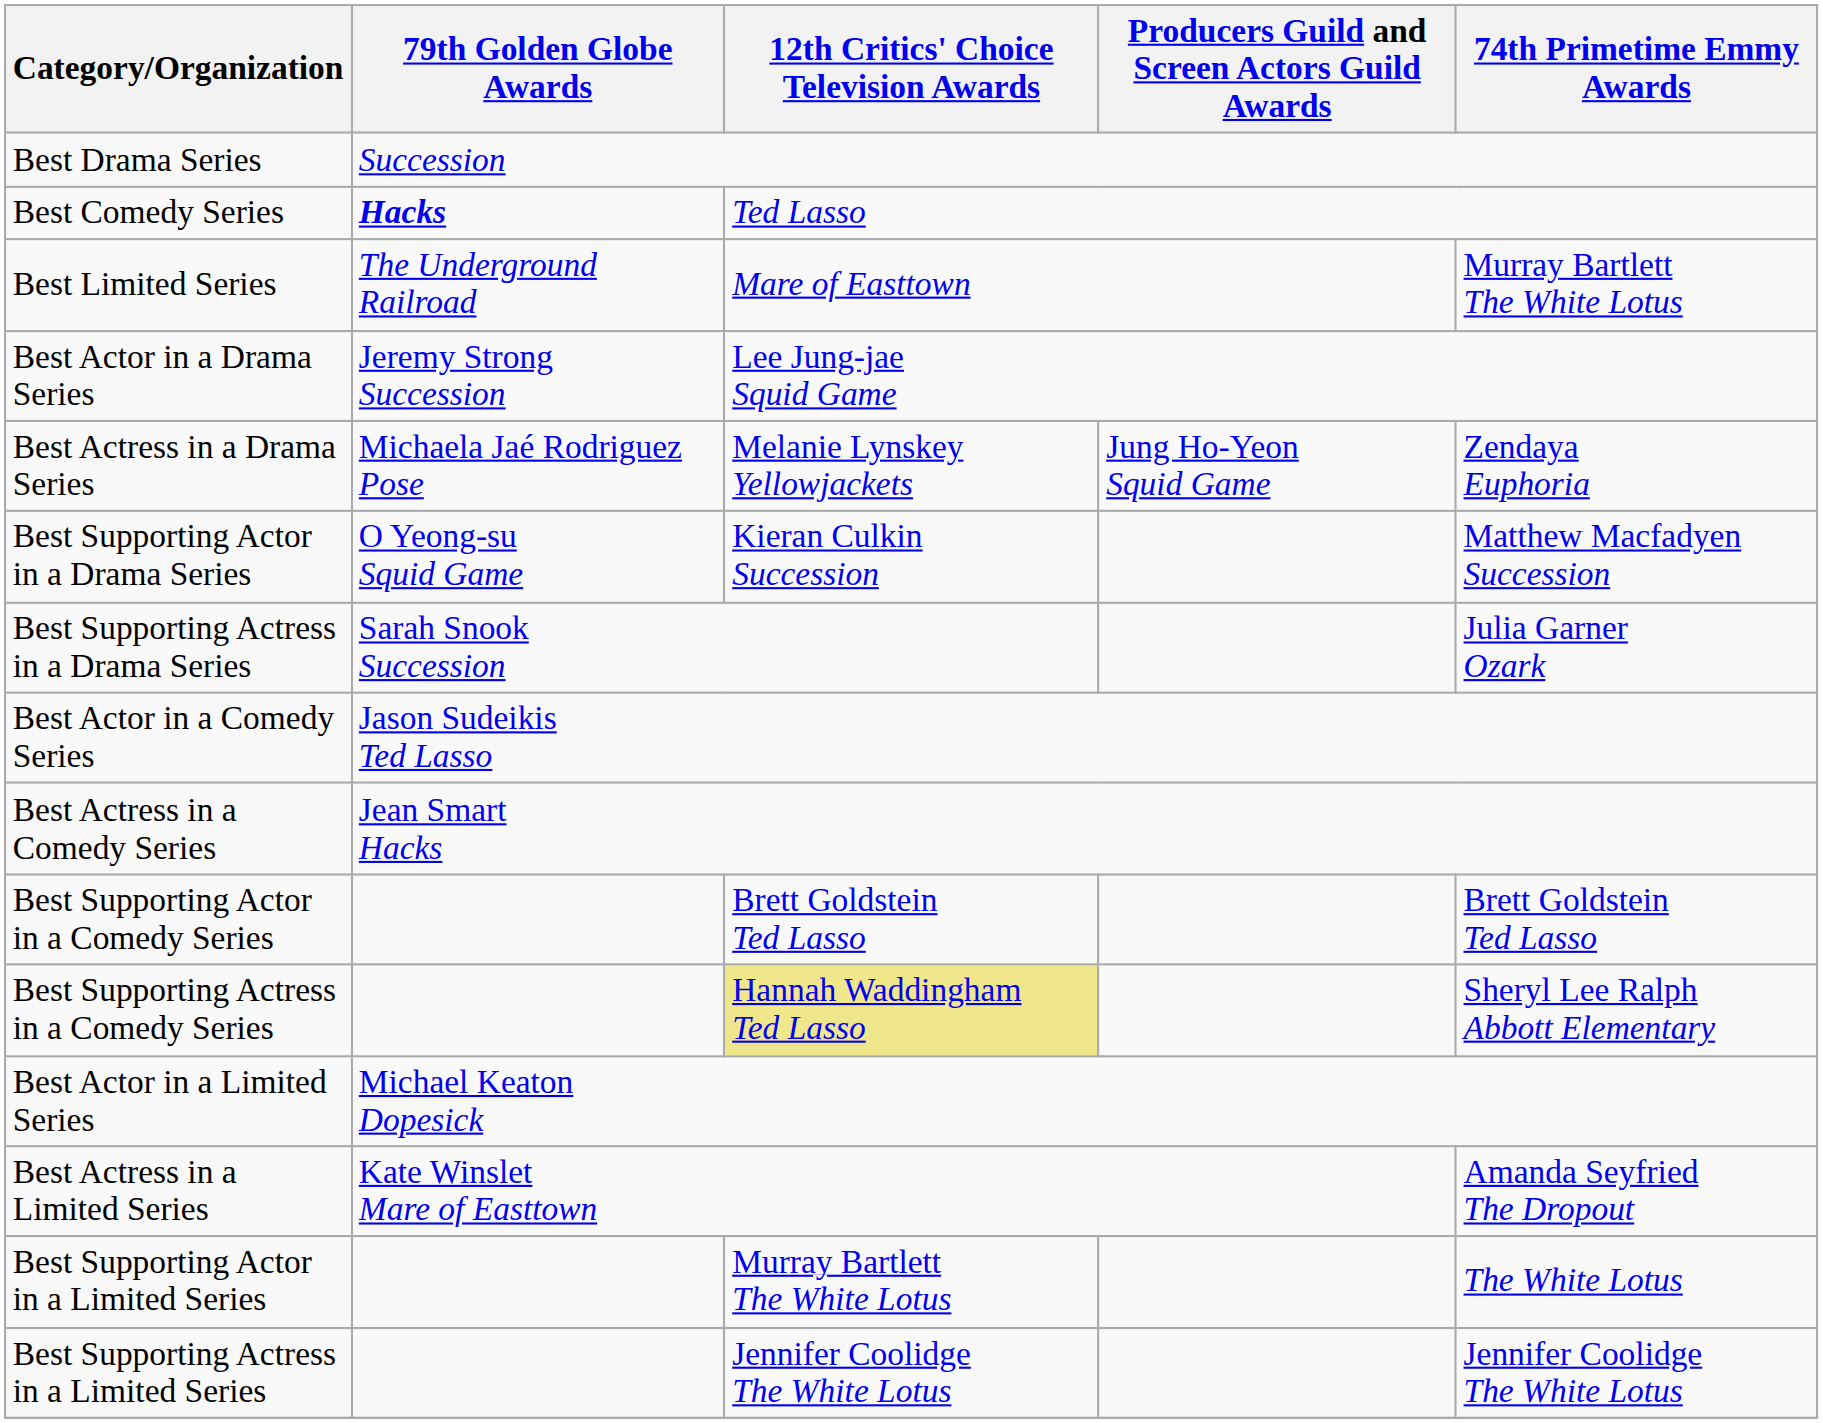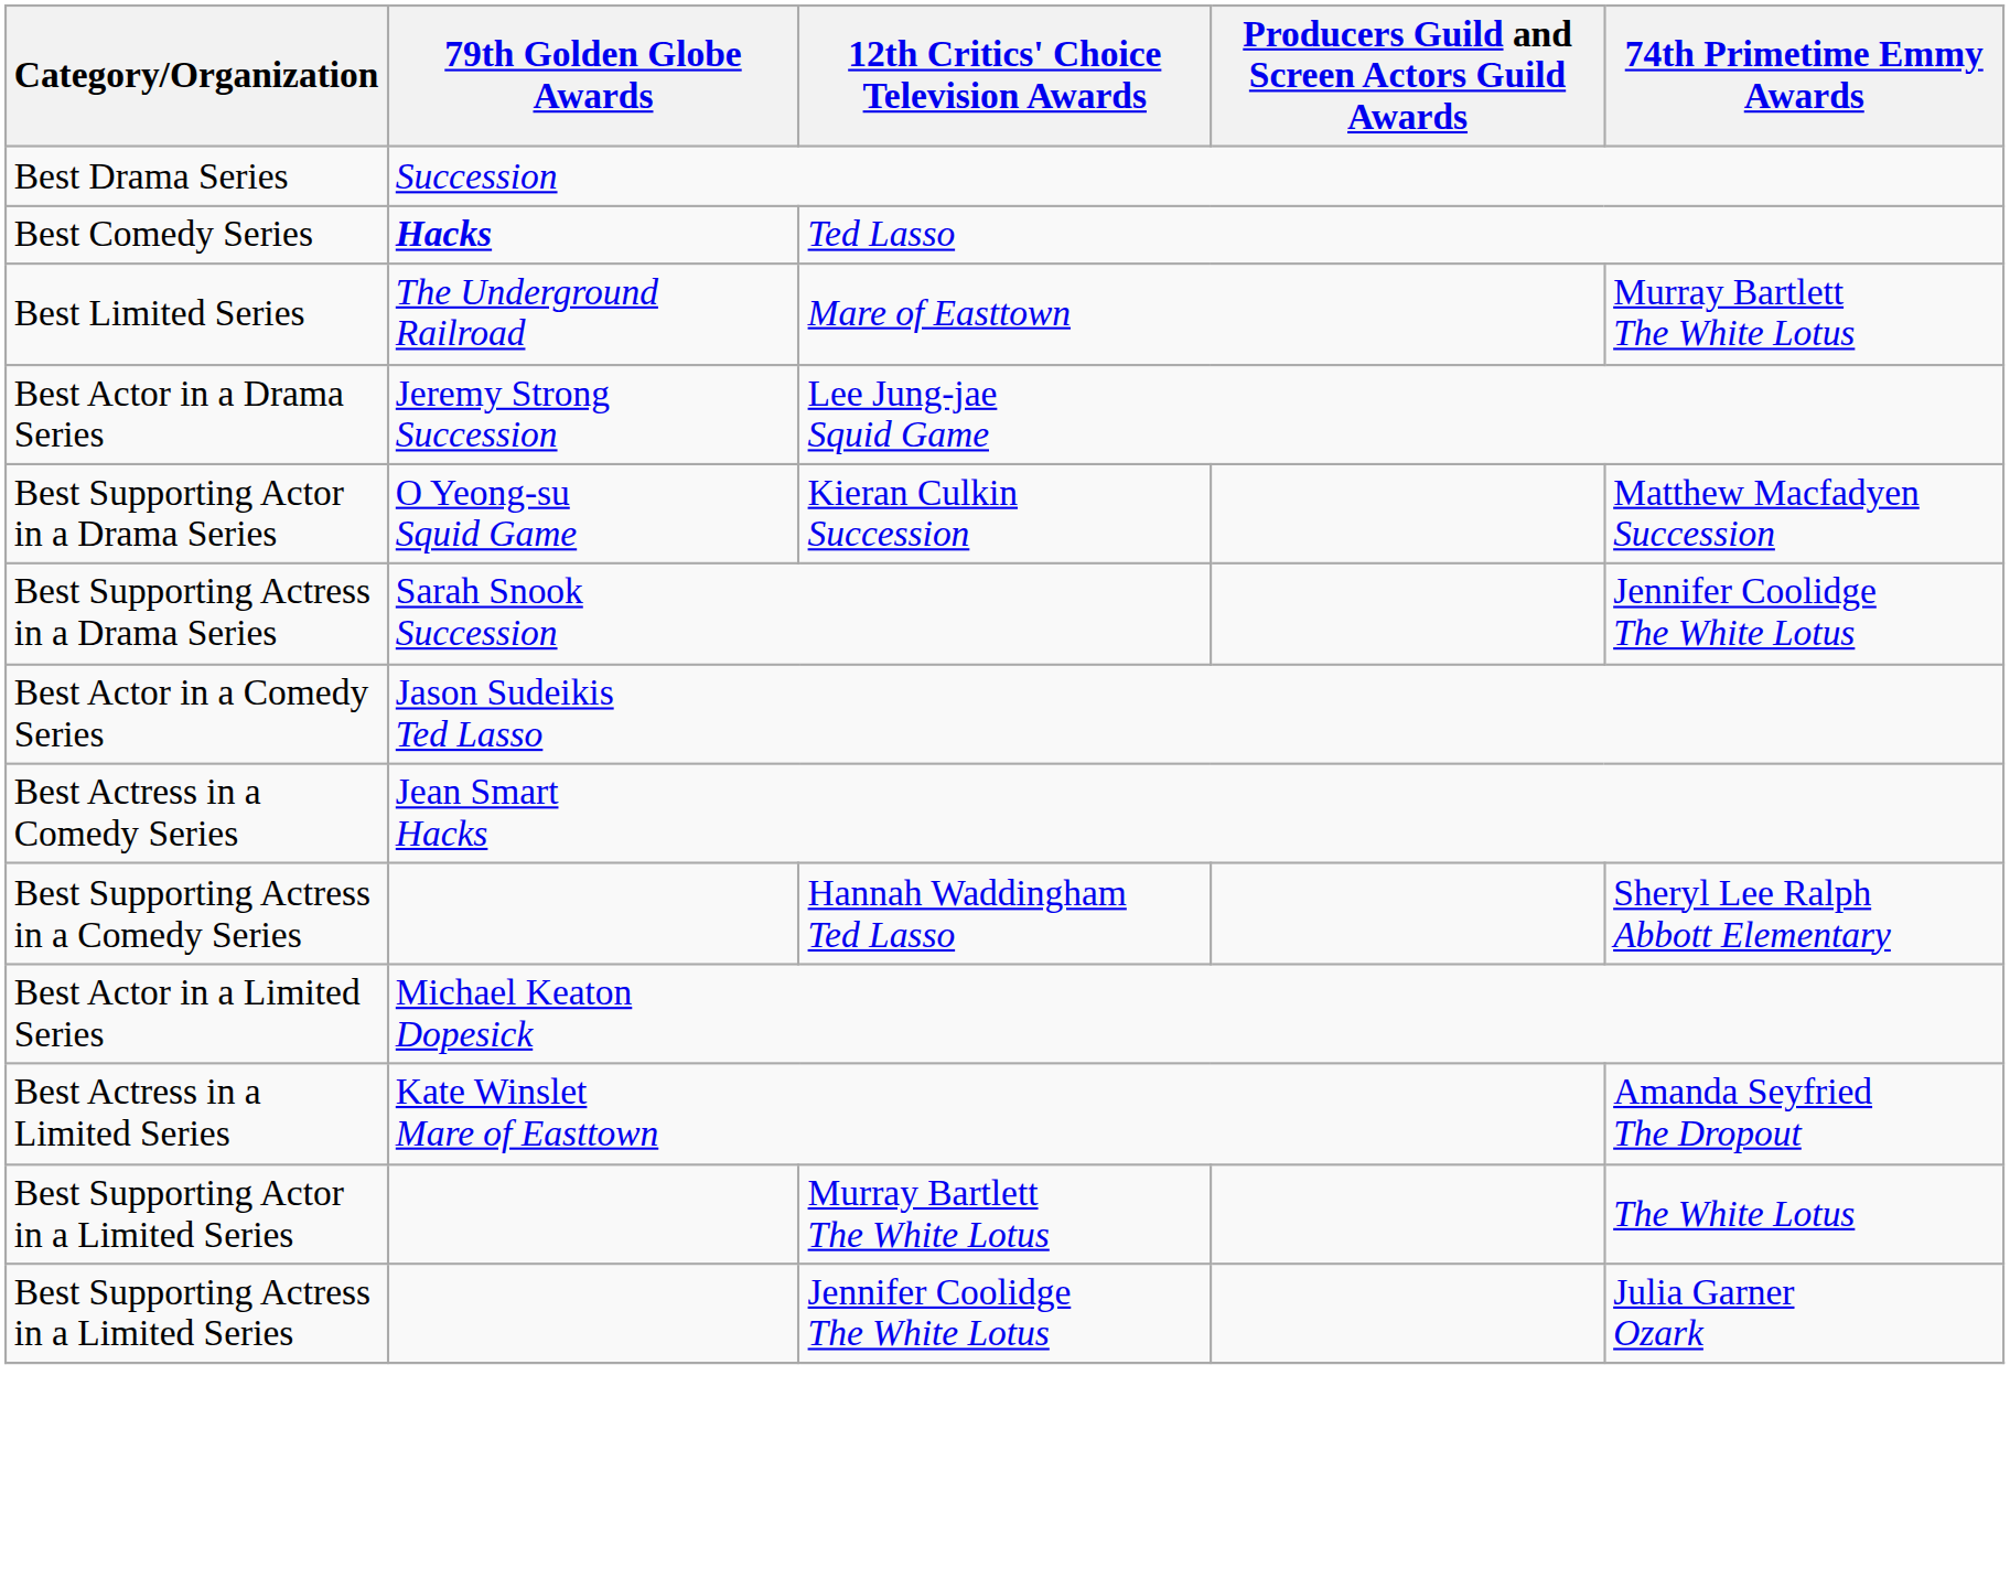 <table class="wikitable">
 <tr>
 <th style="width:20px;">Category/Organization</th>
 <th style="width:250px;"><a href='#'>79th Golden Globe Awards</a><br></th>
 <th style="width:250px;"><a href='#'>12th Critics' Choice Television Awards</a><br></th>
 <th style="width:250px;"><a href='#'>Producers Guild</a> and <a href='#'>Screen Actors Guild Awards</a><br></th>
 <th style="width:250px;"><a href='#'>74th Primetime Emmy Awards</a><br></th>
 </tr>
 <tr>
 <td>Best Drama Series</td>
 <td colspan="4"><em><a href='#'>Succession</a></em></td>
 </tr>
 <tr>
 <td>Best Comedy Series</td>
 <td><strong><em><a href='#'>Hacks</a></em></strong></td>
 <td colspan="3"><em><a href='#'>Ted Lasso</a></em></td>
 </tr>
 <tr>
 <td>Best Limited Series</td>
 <td><em><a href='#'>The Underground Railroad</a></em></td>
 <td colspan="2"><em><a href='#'>Mare of Easttown</a></em></td>
 <td><a href='#'>Murray Bartlett</a><br><em><a href='#'>The White Lotus</a></em></td>
 </tr>
 <tr>
 <td>Best Actor in a Drama Series</td>
 <td><a href='#'>Jeremy Strong</a><br><em><a href='#'>Succession</a></em></td>
 <td colspan="3"><a href='#'>Lee Jung-jae</a><br><em><a href='#'>Squid Game</a></em></td>
 </tr>
 <tr>
-<td>Best Actress in a Drama Series</td>
-<td><a href='#'>Michaela Jaé Rodriguez</a><br><em><a href='#'>Pose</a></em></td>
-<td><a href='#'>Melanie Lynskey</a><br><em><a href='#'>Yellowjackets</a></em></td>
-<td><a href='#'>Jung Ho-Yeon</a><br><em><a href='#'>Squid Game</a></em></td>
-<td><a href='#'>Zendaya</a><br><em><a href='#'>Euphoria</a></em></td>
-</tr>
-<tr>
 <td>Best Supporting Actor in a Drama Series</td>
 <td><a href='#'>O Yeong-su</a><br><em><a href='#'>Squid Game</a></em></td>
 <td><a href='#'>Kieran Culkin</a><br><em><a href='#'>Succession</a></em></td>
 <td></td>
 <td><a href='#'>Matthew Macfadyen</a><br><em><a href='#'>Succession</a></em></td>
 </tr>
 <tr>
 <td>Best Supporting Actress in a Drama Series</td>
 <td colspan="2"><a href='#'>Sarah Snook</a><br><em><a href='#'>Succession</a></em></td>
 <td></td>
-<td><a href='#'>Julia Garner</a><br><em><a href='#'>Ozark</a></em></td>
+<td><a href='#'>Jennifer Coolidge</a><br><em><a href='#'>The White Lotus</a></em></td>
 </tr>
 <tr>
 <td>Best Actor in a Comedy Series</td>
 <td colspan="4"><a href='#'>Jason Sudeikis</a><br><em><a href='#'>Ted Lasso</a></em></td>
 </tr>
 <tr>
 <td>Best Actress in a Comedy Series</td>
 <td colspan="4"><a href='#'>Jean Smart</a><br><em><a href='#'>Hacks</a></em></td>
 </tr>
 <tr>
-<td>Best Supporting Actor in a Comedy Series</td>
-<td></td>
-<td><a href='#'>Brett Goldstein</a><br><em><a href='#'>Ted Lasso</a></em></td>
-<td></td>
-<td><a href='#'>Brett Goldstein</a><br><em><a href='#'>Ted Lasso</a></em></td>
-</tr>
-<tr>
 <td>Best Supporting Actress in a Comedy Series</td>
 <td></td>
-<td style="background: khaki;"><a href='#'>Hannah Waddingham</a><br><em><a href='#'>Ted Lasso</a></em></td>
+<td><a href='#'>Hannah Waddingham</a><br><em><a href='#'>Ted Lasso</a></em></td>
 <td></td>
 <td><a href='#'>Sheryl Lee Ralph</a><br><em><a href='#'>Abbott Elementary</a></em></td>
 </tr>
 <tr>
 <td>Best Actor in a Limited Series</td>
 <td colspan="4"><a href='#'>Michael Keaton</a><br><em><a href='#'>Dopesick</a></em></td>
 </tr>
 <tr>
 <td>Best Actress in a Limited Series</td>
 <td colspan="3"><a href='#'>Kate Winslet</a><br><em><a href='#'>Mare of Easttown</a></em></td>
 <td><a href='#'>Amanda Seyfried</a><br><em><a href='#'>The Dropout</a></em></td>
 </tr>
 <tr>
 <td>Best Supporting Actor in a Limited Series</td>
 <td></td>
 <td><a href='#'>Murray Bartlett</a><br><em><a href='#'>The White Lotus</a></em></td>
 <td></td>
 <td><em><a href='#'>The White Lotus</a></em></td>
 </tr>
 <tr>
 <td>Best Supporting Actress in a Limited Series</td>
 <td></td>
 <td><a href='#'>Jennifer Coolidge</a><br><em><a href='#'>The White Lotus</a></em></td>
 <td></td>
-<td><a href='#'>Jennifer Coolidge</a><br><em><a href='#'>The White Lotus</a></em></td>
+<td><a href='#'>Julia Garner</a><br><em><a href='#'>Ozark</a></em></td>
 </tr>
 <tr>
 </tr>
 </table>
